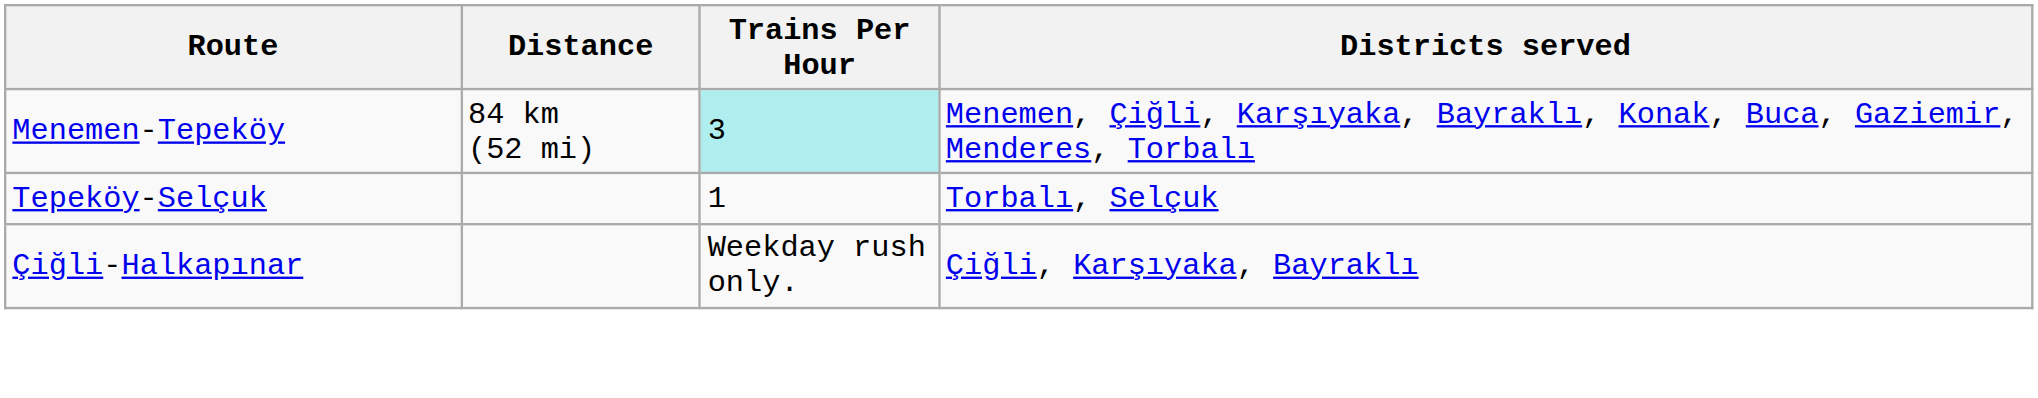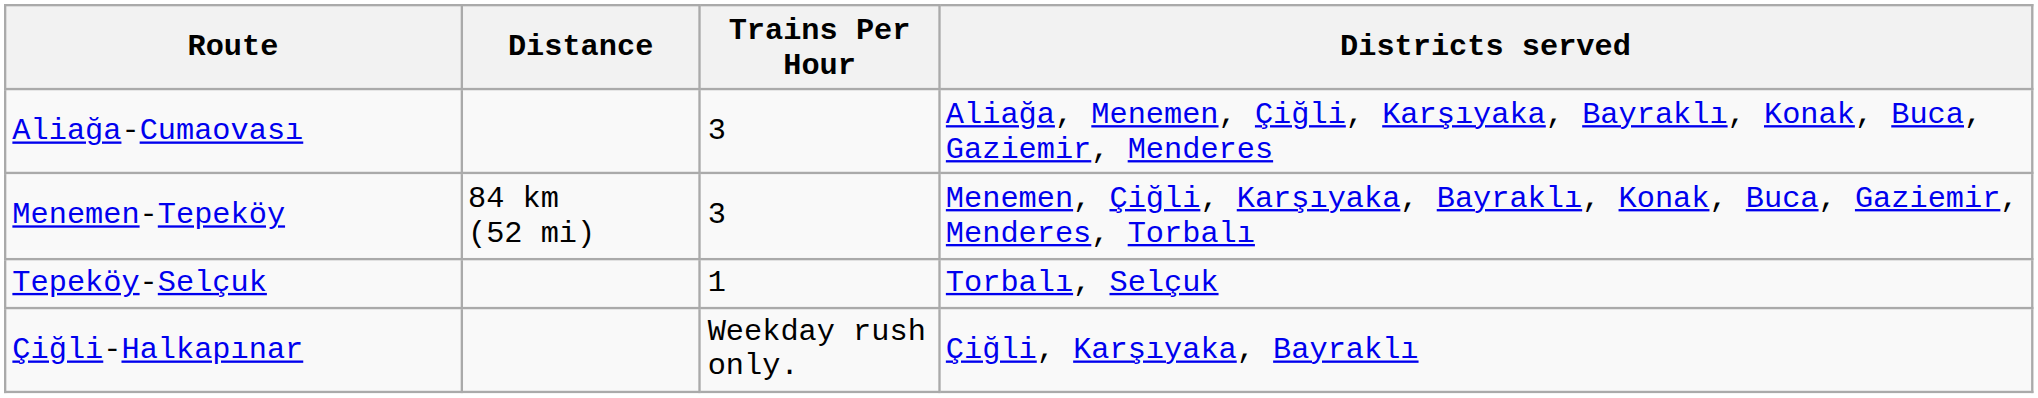 <table class="wikitable">
 <tr>
 <th width=200>Route</th>
 <th width=100>Distance</th>
 <th width=100>Trains Per Hour</th>
 <th width="500">Districts served</th>
 </tr>
 <tr>
+<td><a href='#'>Aliağa</a>-<a href='#'>Cumaovası</a></td>
+<td></td>
+<td>3</td>
+<td><a href='#'>Aliağa</a>, <a href='#'>Menemen</a>, <a href='#'>Çiğli</a>, <a href='#'>Karşıyaka</a>, <a href='#'>Bayraklı</a>, <a href='#'>Konak</a>, <a href='#'>Buca</a>, <a href='#'>Gaziemir</a>, <a href='#'>Menderes</a></td>
+</tr>
+<tr>
 <td><a href='#'>Menemen</a>-<a href='#'>Tepeköy</a></td>
 <td>84 km (52 mi)</td>
-<td style="background: paleturquoise;">3</td>
+<td>3</td>
 <td><a href='#'>Menemen</a>, <a href='#'>Çiğli</a>, <a href='#'>Karşıyaka</a>, <a href='#'>Bayraklı</a>, <a href='#'>Konak</a>, <a href='#'>Buca</a>, <a href='#'>Gaziemir</a>, <a href='#'>Menderes</a>, <a href='#'>Torbalı</a></td>
 </tr>
 <tr>
 <td><a href='#'>Tepeköy</a>-<a href='#'>Selçuk</a></td>
 <td></td>
 <td>1</td>
 <td><a href='#'>Torbalı</a>, <a href='#'>Selçuk</a></td>
 </tr>
 <tr>
 <td><a href='#'>Çiğli</a>-<a href='#'>Halkapınar</a></td>
 <td></td>
 <td>Weekday rush only.</td>
 <td><a href='#'>Çiğli</a>, <a href='#'>Karşıyaka</a>, <a href='#'>Bayraklı</a></td>
 </tr>
 </table>
